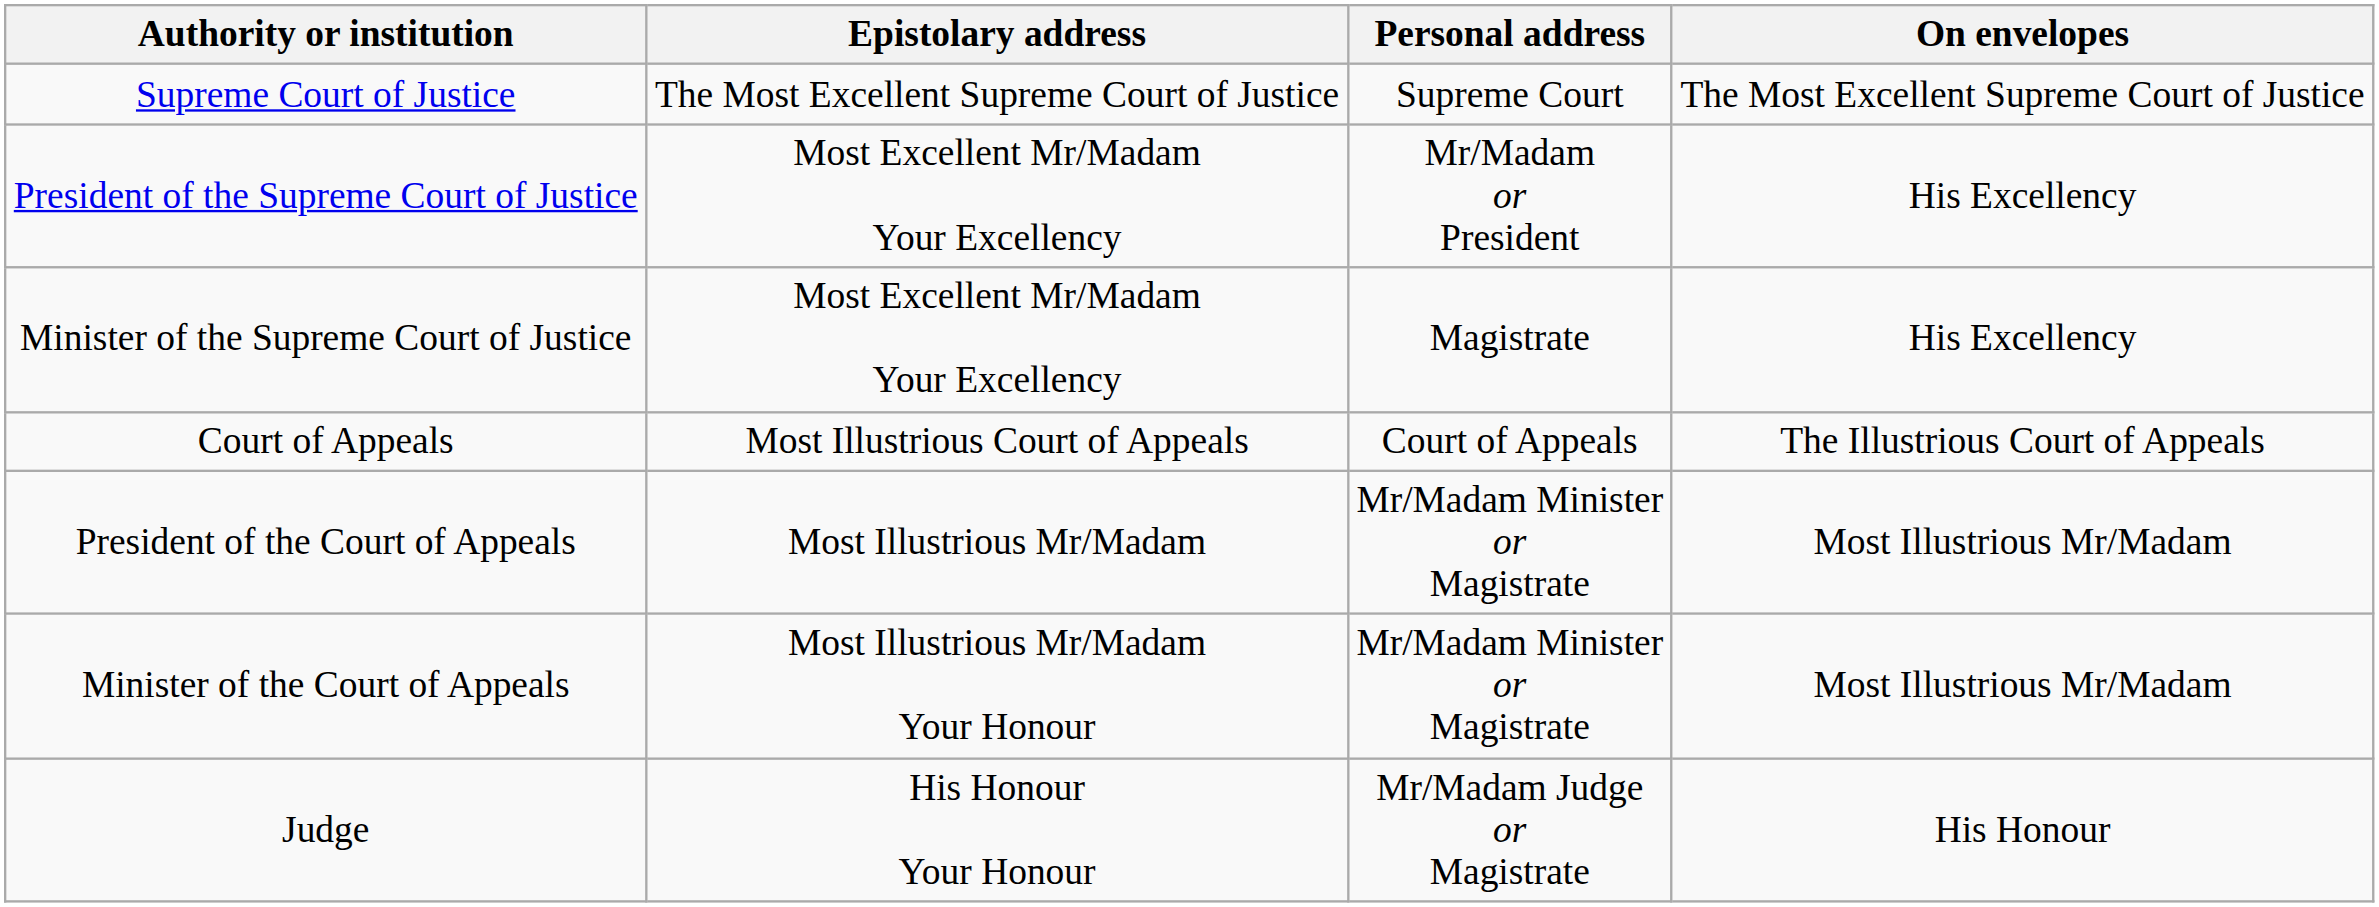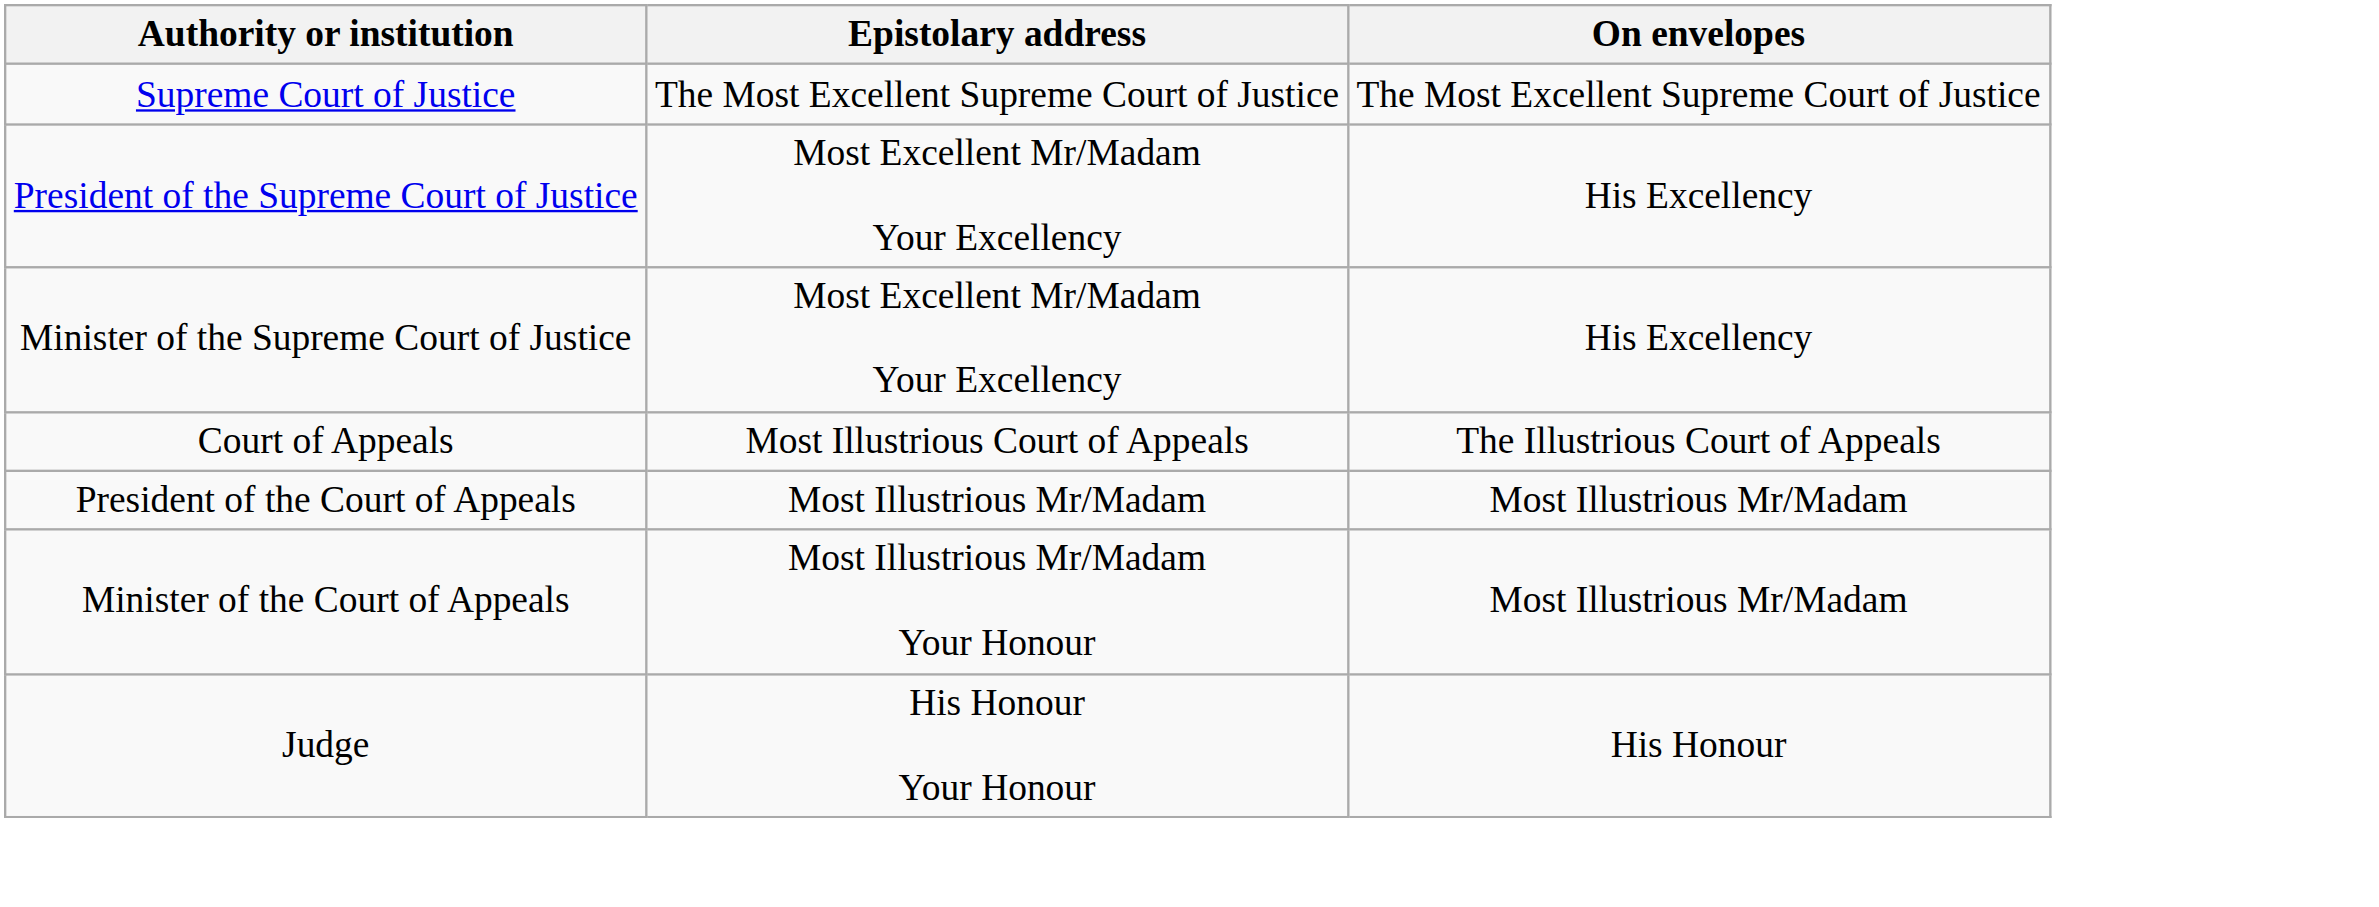 <table class="wikitable" style="text-align: center">
 <tr>
 <th>Authority or institution</th>
 <th>Epistolary address</th>
-<th>Personal address</th>
 <th>On envelopes</th>
 </tr>
 <tr>
 <td><a href='#'>Supreme Court of Justice</a></td>
 <td>The Most Excellent Supreme Court of Justice</td>
-<td>Supreme Court</td>
 <td>The Most Excellent Supreme Court of Justice</td>
 </tr>
 <tr>
 <td><a href='#'>President of the Supreme Court of Justice</a></td>
 <td>Most Excellent Mr/Madam<br><br>Your Excellency</td>
-<td>Mr/Madam<br><em>or</em><br>President</td>
 <td>His Excellency</td>
 </tr>
 <tr>
 <td>Minister of the Supreme Court of Justice</td>
 <td>Most Excellent Mr/Madam<br><br>Your Excellency</td>
-<td>Magistrate</td>
 <td>His Excellency</td>
 </tr>
 <tr>
 <td>Court of Appeals</td>
 <td>Most Illustrious Court of Appeals</td>
-<td>Court of Appeals</td>
 <td>The Illustrious Court of Appeals</td>
 </tr>
 <tr>
 <td>President of the Court of Appeals</td>
 <td>Most Illustrious Mr/Madam</td>
-<td>Mr/Madam Minister<br><em>or</em><br>Magistrate</td>
 <td>Most Illustrious Mr/Madam</td>
 </tr>
 <tr>
 <td>Minister of the Court of Appeals</td>
 <td>Most Illustrious Mr/Madam<br><br>Your Honour</td>
-<td>Mr/Madam Minister<br><em>or</em><br>Magistrate</td>
 <td>Most Illustrious Mr/Madam</td>
 </tr>
 <tr>
 <td>Judge</td>
 <td>His Honour<br><br>Your Honour</td>
-<td>Mr/Madam Judge<br><em>or</em><br>Magistrate</td>
 <td>His Honour</td>
 </tr>
 </table>
